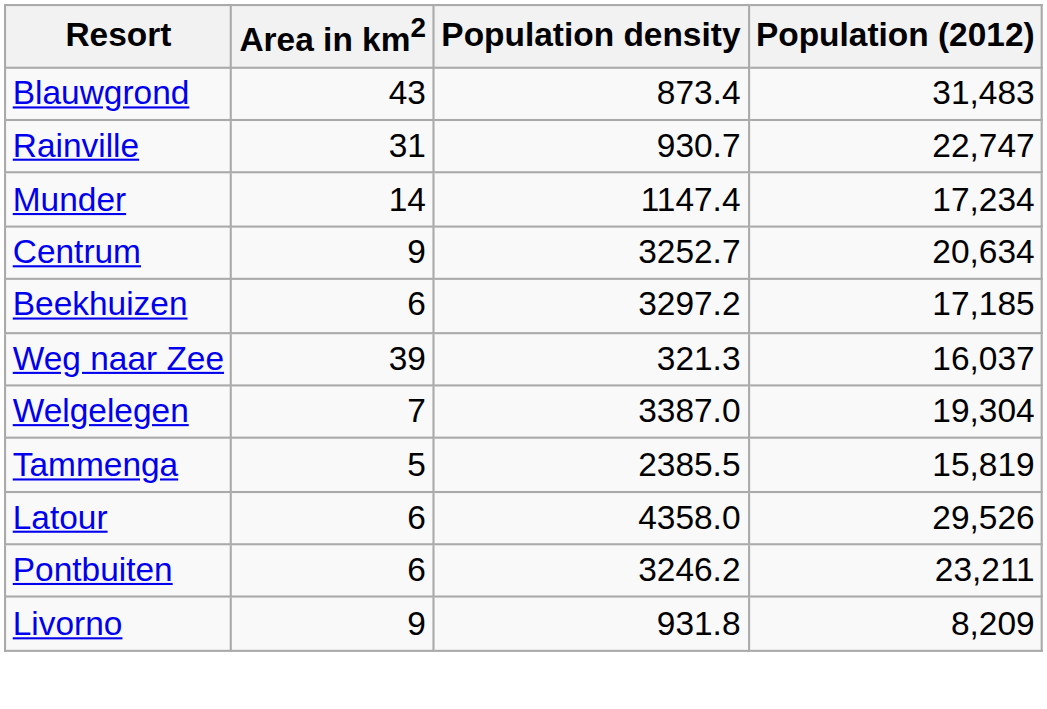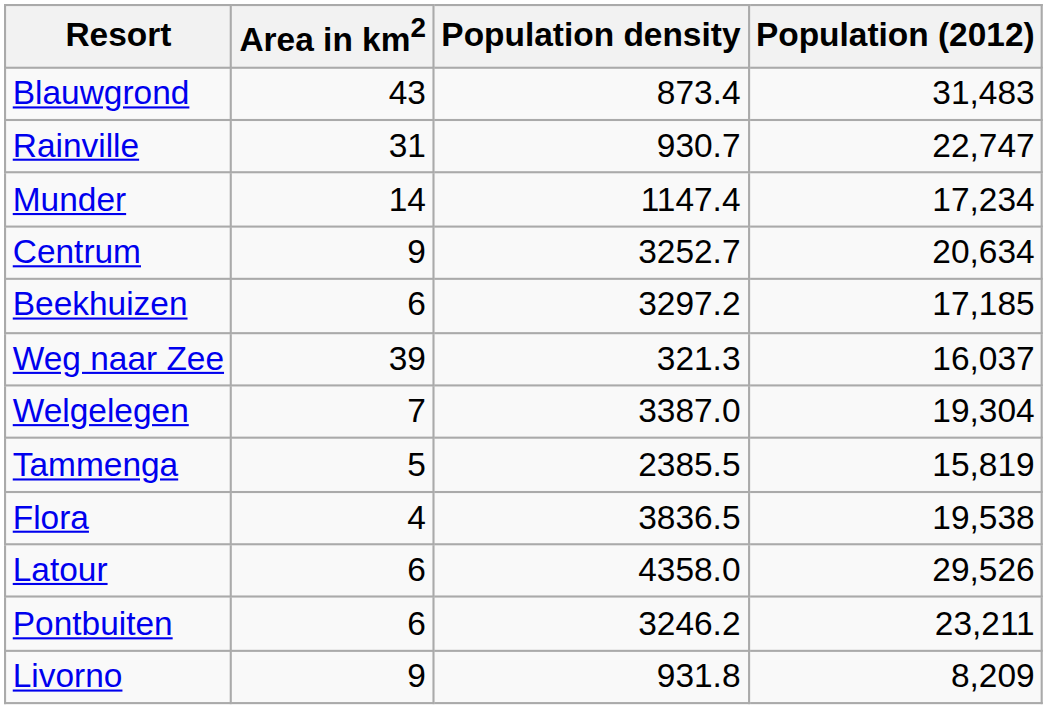 <table class="wikitable sortable" style="text-align:right;">
 <tr>
 <th>Resort</th>
 <th>Area in km<sup>2</sup></th>
 <th>Population density</th>
 <th>Population (2012)</th>
 </tr>
 <tr>
 <td align="left"><a href='#'>Blauwgrond</a></td>
 <td>43</td>
 <td>873.4</td>
 <td>31,483</td>
 </tr>
 <tr>
 <td align="left"><a href='#'>Rainville</a></td>
 <td>31</td>
 <td>930.7</td>
 <td>22,747</td>
 </tr>
 <tr>
 <td align="left"><a href='#'>Munder</a></td>
 <td>14</td>
 <td>1147.4</td>
 <td>17,234</td>
 </tr>
 <tr>
 <td align="left"><a href='#'>Centrum</a></td>
 <td>9</td>
 <td>3252.7</td>
 <td>20,634</td>
 </tr>
 <tr>
 <td align="left"><a href='#'>Beekhuizen</a></td>
 <td>6</td>
 <td>3297.2</td>
 <td>17,185</td>
 </tr>
 <tr>
 <td align="left"><a href='#'>Weg naar Zee</a></td>
 <td>39</td>
 <td>321.3</td>
 <td>16,037</td>
 </tr>
 <tr>
 <td align="left"><a href='#'>Welgelegen</a></td>
 <td>7</td>
 <td>3387.0</td>
 <td>19,304</td>
 </tr>
 <tr>
 <td align="left"><a href='#'>Tammenga</a></td>
 <td>5</td>
 <td>2385.5</td>
 <td>15,819</td>
 </tr>
 <tr>
+<td align="left"><a href='#'>Flora</a></td>
+<td>4</td>
+<td>3836.5</td>
+<td>19,538</td>
+</tr>
+<tr>
 <td align="left"><a href='#'>Latour</a></td>
 <td>6</td>
 <td>4358.0</td>
 <td>29,526</td>
 </tr>
 <tr>
 <td align="left"><a href='#'>Pontbuiten</a></td>
 <td>6</td>
 <td>3246.2</td>
 <td>23,211</td>
 </tr>
 <tr>
 <td align="left"><a href='#'>Livorno</a></td>
 <td>9</td>
 <td>931.8</td>
 <td>8,209</td>
 </tr>
 </table>
